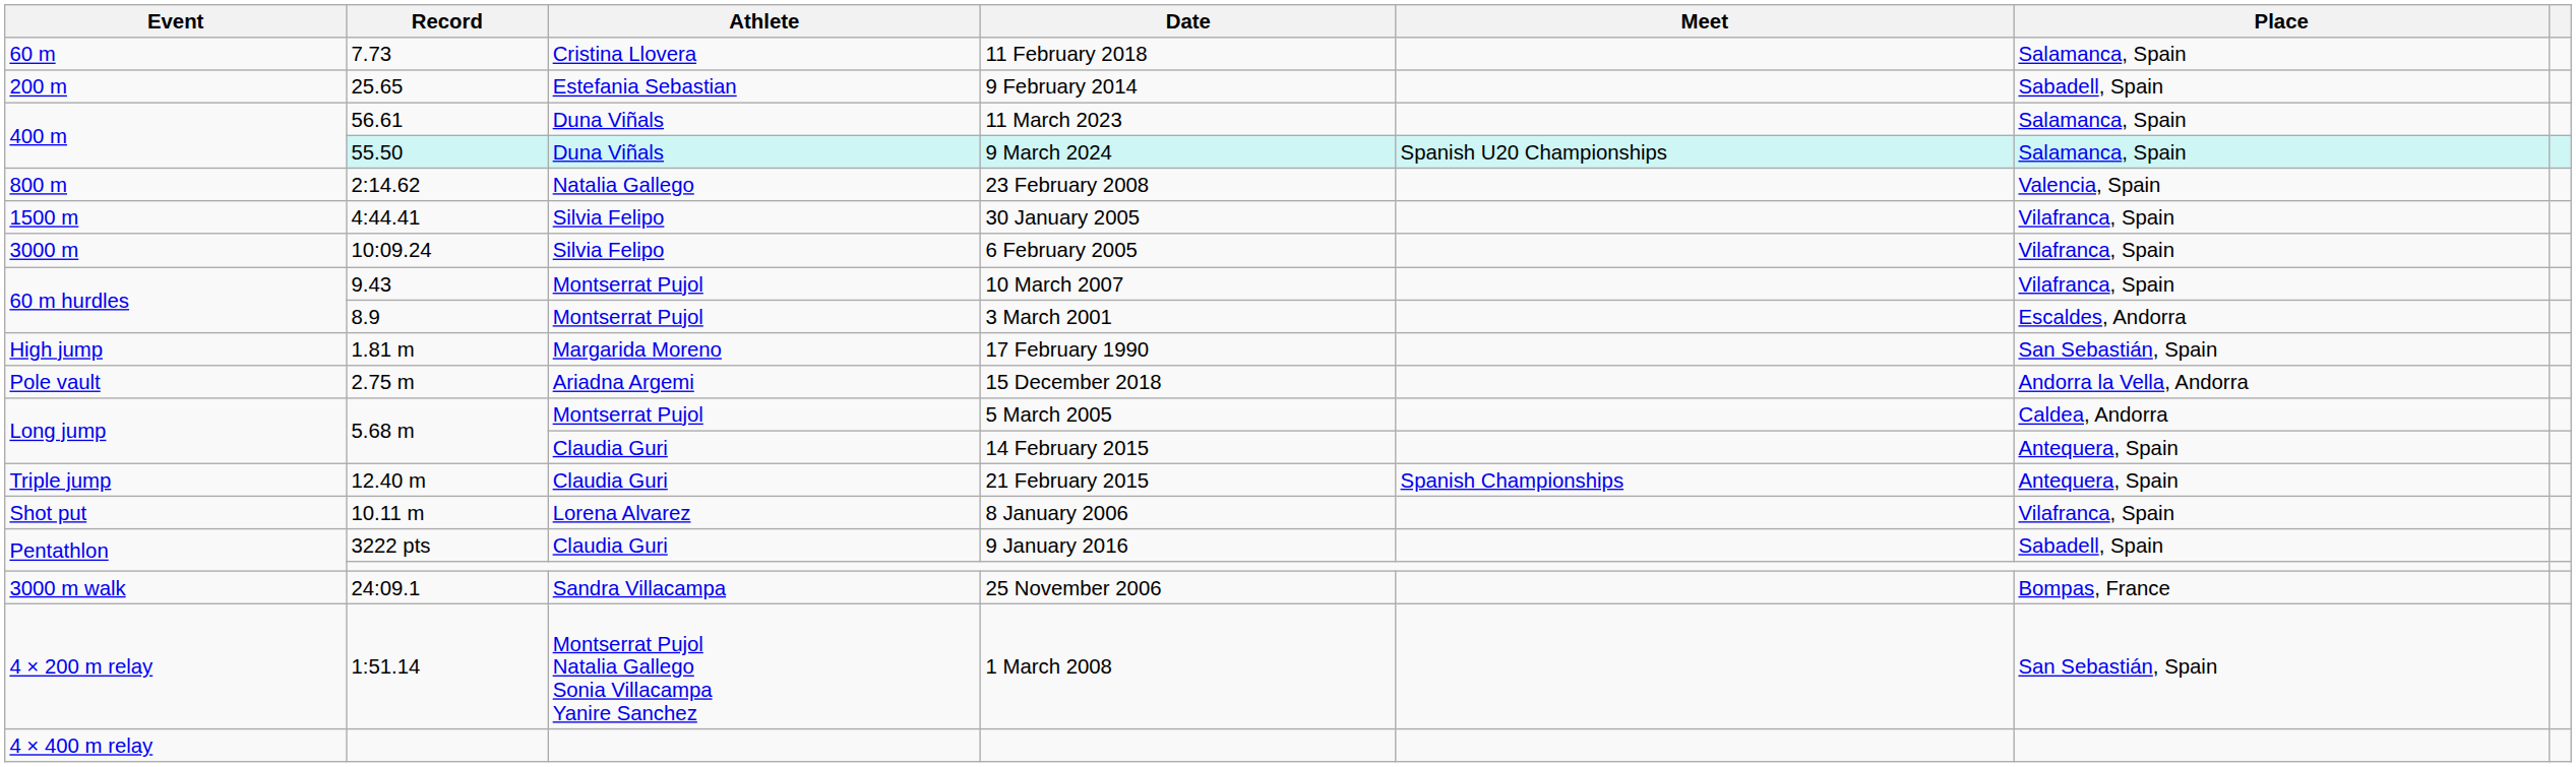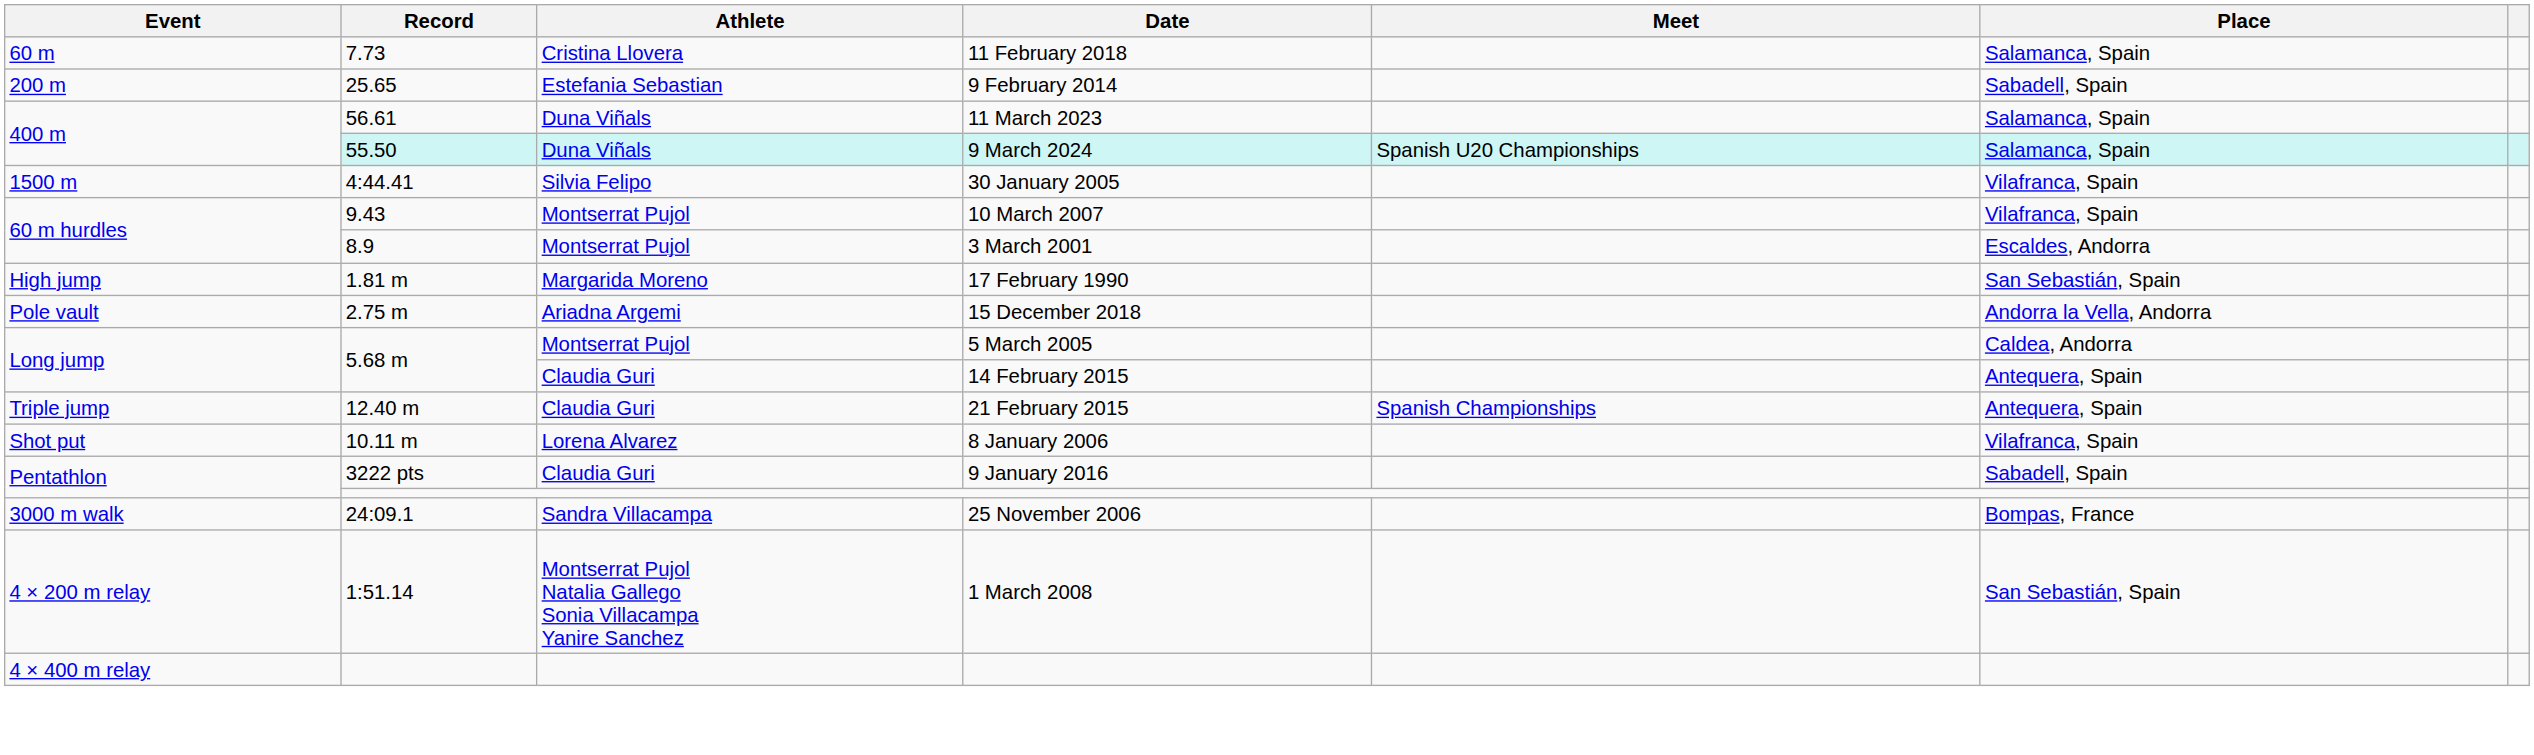 <table class="wikitable" style="font-size:95%; width: 95%;">
 <tr>
 <th>Event</th>
 <th>Record</th>
 <th>Athlete</th>
 <th>Date</th>
 <th>Meet</th>
 <th>Place</th>
 <th></th>
 </tr>
 <tr>
 <td><a href='#'>60 m</a></td>
 <td>7.73</td>
 <td><a href='#'>Cristina Llovera</a></td>
 <td>11 February 2018</td>
 <td></td>
 <td><a href='#'>Salamanca</a>, Spain</td>
 <td></td>
 </tr>
 <tr>
 <td><a href='#'>200 m</a></td>
 <td>25.65</td>
 <td><a href='#'>Estefania Sebastian</a></td>
 <td>9 February 2014</td>
 <td></td>
 <td><a href='#'>Sabadell</a>, Spain</td>
 <td></td>
 </tr>
 <tr>
 <td rowspan=2><a href='#'>400 m</a></td>
 <td>56.61</td>
 <td><a href='#'>Duna Viñals</a></td>
 <td>11 March 2023</td>
 <td></td>
 <td><a href='#'>Salamanca</a>, Spain</td>
 <td></td>
 </tr>
 <tr bgcolor=#CEF6F5>
 <td>55.50</td>
 <td><a href='#'>Duna Viñals</a></td>
 <td>9 March 2024</td>
 <td>Spanish U20 Championships</td>
 <td><a href='#'>Salamanca</a>, Spain</td>
 <td></td>
 </tr>
 <tr>
-<td><a href='#'>800 m</a></td>
-<td>2:14.62</td>
-<td><a href='#'>Natalia Gallego</a></td>
-<td>23 February 2008</td>
-<td></td>
-<td><a href='#'>Valencia</a>, Spain</td>
-<td></td>
-</tr>
-<tr>
 <td><a href='#'>1500 m</a></td>
 <td>4:44.41</td>
 <td><a href='#'>Silvia Felipo</a></td>
 <td>30 January 2005</td>
-<td></td>
-<td><a href='#'>Vilafranca</a>, Spain</td>
-<td></td>
-</tr>
-<tr>
-<td><a href='#'>3000 m</a></td>
-<td>10:09.24</td>
-<td><a href='#'>Silvia Felipo</a></td>
-<td>6 February 2005</td>
 <td></td>
 <td><a href='#'>Vilafranca</a>, Spain</td>
 <td></td>
 </tr>
 <tr>
 <td rowspan=2><a href='#'>60 m hurdles</a></td>
 <td>9.43</td>
 <td><a href='#'>Montserrat Pujol</a></td>
 <td>10 March 2007</td>
 <td></td>
 <td><a href='#'>Vilafranca</a>, Spain</td>
 <td></td>
 </tr>
 <tr>
 <td>8.9 </td>
 <td><a href='#'>Montserrat Pujol</a></td>
 <td>3 March 2001</td>
 <td></td>
 <td><a href='#'>Escaldes</a>, Andorra</td>
 <td></td>
 </tr>
 <tr>
 <td><a href='#'>High jump</a></td>
 <td>1.81 m</td>
 <td><a href='#'>Margarida Moreno</a></td>
 <td>17 February 1990</td>
 <td></td>
 <td><a href='#'>San Sebastián</a>, Spain</td>
 <td></td>
 </tr>
 <tr>
 <td><a href='#'>Pole vault</a></td>
 <td>2.75 m</td>
 <td><a href='#'>Ariadna Argemi</a></td>
 <td>15 December 2018</td>
 <td></td>
 <td><a href='#'>Andorra la Vella</a>, Andorra</td>
 <td></td>
 </tr>
 <tr>
 <td rowspan=2><a href='#'>Long jump</a></td>
 <td rowspan=2>5.68 m</td>
 <td><a href='#'>Montserrat Pujol</a></td>
 <td>5 March 2005</td>
 <td></td>
 <td><a href='#'>Caldea</a>, Andorra</td>
 <td></td>
 </tr>
 <tr>
 <td><a href='#'>Claudia Guri</a></td>
 <td>14 February 2015</td>
 <td></td>
 <td><a href='#'>Antequera</a>, Spain</td>
 <td></td>
 </tr>
 <tr>
 <td><a href='#'>Triple jump</a></td>
 <td>12.40 m</td>
 <td><a href='#'>Claudia Guri</a></td>
 <td>21 February 2015</td>
 <td><a href='#'>Spanish Championships</a></td>
 <td><a href='#'>Antequera</a>, Spain</td>
 <td></td>
 </tr>
 <tr>
 <td><a href='#'>Shot put</a></td>
 <td>10.11 m</td>
 <td><a href='#'>Lorena Alvarez</a></td>
 <td>8 January 2006</td>
 <td></td>
 <td><a href='#'>Vilafranca</a>, Spain</td>
 <td></td>
 </tr>
 <tr>
 <td rowspan=2><a href='#'>Pentathlon</a></td>
 <td>3222 pts</td>
 <td><a href='#'>Claudia Guri</a></td>
 <td>9 January 2016</td>
 <td></td>
 <td><a href='#'>Sabadell</a>, Spain</td>
 <td></td>
 </tr>
 <tr>
 <td colspan=5></td>
 <td></td>
 </tr>
 <tr>
 <td><a href='#'>3000 m walk</a></td>
 <td>24:09.1</td>
 <td><a href='#'>Sandra Villacampa</a></td>
 <td>25 November 2006</td>
 <td></td>
 <td><a href='#'>Bompas</a>, France</td>
 <td></td>
 </tr>
 <tr>
 <td><a href='#'>4 × 200 m relay</a></td>
 <td>1:51.14</td>
 <td><br><a href='#'>Montserrat Pujol</a><br><a href='#'>Natalia Gallego</a><br><a href='#'>Sonia Villacampa</a><br><a href='#'>Yanire Sanchez</a></td>
 <td>1 March 2008</td>
 <td></td>
 <td><a href='#'>San Sebastián</a>, Spain</td>
 <td></td>
 </tr>
 <tr>
 <td><a href='#'>4 × 400 m relay</a></td>
 <td></td>
 <td></td>
 <td></td>
 <td></td>
 <td></td>
 <td></td>
 </tr>
 </table>
